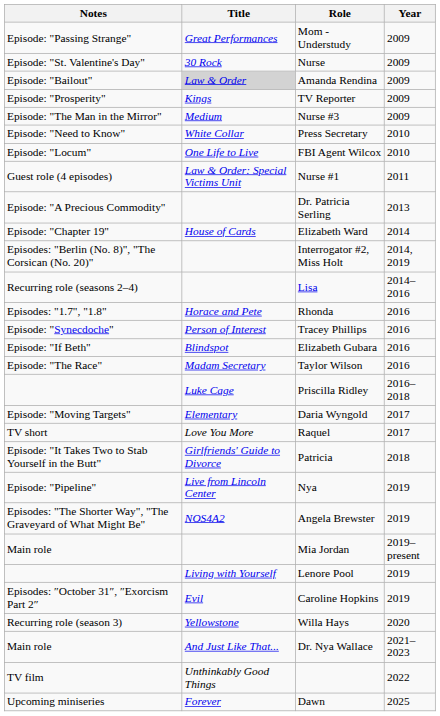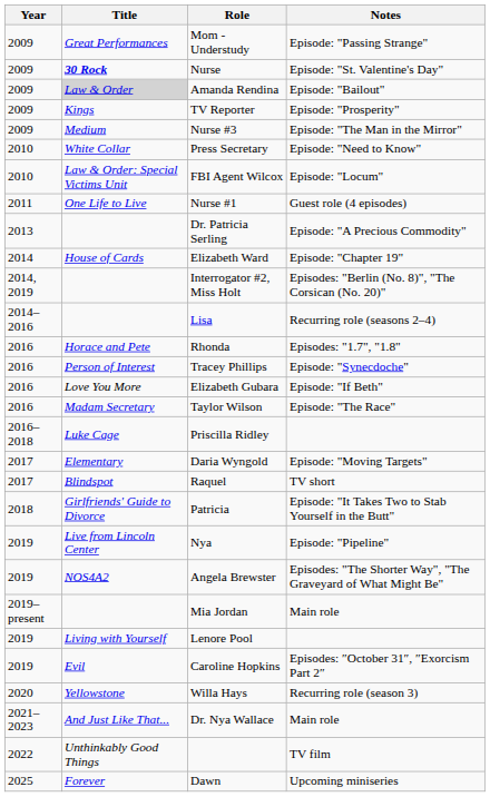 <table class="wikitable sortable">
 <tr>
-<th class="unsortable">Notes</th>
+<th>Year</th>
 <th>Title</th>
 <th>Role</th>
-<th>Year</th>
+<th class="unsortable">Notes</th>
 </tr>
 <tr>
-<td>Episode: "Passing Strange"</td>
+<td>2009</td>
 <td><em><a href='#'>Great Performances</a></em></td>
 <td>Mom - Understudy</td>
-<td>2009</td>
+<td>Episode: "Passing Strange"</td>
 </tr>
 <tr>
+<td>2009</td>
+<td><strong><em><a href='#'>30 Rock</a></em></strong></td>
+<td>Nurse</td>
 <td>Episode: "St. Valentine's Day"</td>
-<td><em><a href='#'>30 Rock</a></em></td>
-<td>Nurse</td>
-<td>2009</td>
 </tr>
 <tr>
-<td>Episode: "Bailout"</td>
+<td>2009</td>
 <td style="background: lightgrey;"><em><a href='#'>Law & Order</a></em></td>
 <td>Amanda Rendina</td>
-<td>2009</td>
+<td>Episode: "Bailout"</td>
 </tr>
 <tr>
-<td>Episode: "Prosperity"</td>
+<td>2009</td>
 <td><em><a href='#'>Kings</a></em></td>
 <td>TV Reporter</td>
-<td>2009</td>
+<td>Episode: "Prosperity"</td>
 </tr>
 <tr>
-<td>Episode: "The Man in the Mirror"</td>
+<td>2009</td>
 <td><em><a href='#'>Medium</a></em></td>
 <td>Nurse #3</td>
-<td>2009</td>
+<td>Episode: "The Man in the Mirror"</td>
 </tr>
 <tr>
-<td>Episode: "Need to Know"</td>
+<td>2010</td>
 <td><em><a href='#'>White Collar</a></em></td>
 <td>Press Secretary</td>
-<td>2010</td>
+<td>Episode: "Need to Know"</td>
 </tr>
 <tr>
+<td>2010</td>
+<td><em><a href='#'>Law & Order: Special Victims Unit</a></em></td>
+<td>FBI Agent Wilcox</td>
 <td>Episode: "Locum"</td>
-<td><em><a href='#'>One Life to Live</a></em></td>
-<td>FBI Agent Wilcox</td>
-<td>2010</td>
 </tr>
 <tr>
+<td>2011</td>
+<td><em><a href='#'>One Life to Live</a></em></td>
+<td>Nurse #1</td>
 <td>Guest role (4 episodes)</td>
-<td><em><a href='#'>Law & Order: Special Victims Unit</a></em></td>
-<td>Nurse #1</td>
-<td>2011</td>
 </tr>
 <tr>
-<td>Episode: "A Precious Commodity"</td>
+<td>2013</td>
 <td><em></em></td>
 <td>Dr. Patricia Serling</td>
-<td>2013</td>
+<td>Episode: "A Precious Commodity"</td>
 </tr>
 <tr>
-<td>Episode: "Chapter 19"</td>
+<td>2014</td>
 <td><em><a href='#'>House of Cards</a></em></td>
 <td>Elizabeth Ward</td>
-<td>2014</td>
+<td>Episode: "Chapter 19"</td>
 </tr>
 <tr>
-<td>Episodes: "Berlin (No. 8)", "The Corsican (No. 20)"</td>
+<td>2014, 2019</td>
 <td><em></em></td>
 <td>Interrogator #2, Miss Holt</td>
-<td>2014, 2019</td>
+<td>Episodes: "Berlin (No. 8)", "The Corsican (No. 20)"</td>
 </tr>
 <tr>
-<td>Recurring role (seasons 2–4)</td>
+<td>2014–2016</td>
 <td><em></em></td>
 <td><a href='#'>Lisa</a></td>
-<td>2014–2016</td>
+<td>Recurring role (seasons 2–4)</td>
 </tr>
 <tr>
-<td>Episodes: "1.7", "1.8"</td>
+<td>2016</td>
 <td><em><a href='#'>Horace and Pete</a></em></td>
 <td>Rhonda</td>
-<td>2016</td>
+<td>Episodes: "1.7", "1.8"</td>
 </tr>
 <tr>
-<td>Episode: "<a href='#'>Synecdoche</a>"</td>
+<td>2016</td>
 <td><em><a href='#'>Person of Interest</a></em></td>
 <td>Tracey Phillips</td>
-<td>2016</td>
+<td>Episode: "<a href='#'>Synecdoche</a>"</td>
 </tr>
 <tr>
+<td>2016</td>
+<td><em>Love You More</em></td>
+<td>Elizabeth Gubara</td>
 <td>Episode: "If Beth"</td>
-<td><em><a href='#'>Blindspot</a></em></td>
-<td>Elizabeth Gubara</td>
-<td>2016</td>
 </tr>
 <tr>
-<td>Episode: "The Race"</td>
+<td>2016</td>
 <td><em><a href='#'>Madam Secretary</a></em></td>
 <td>Taylor Wilson</td>
-<td>2016</td>
+<td>Episode: "The Race"</td>
 </tr>
 <tr>
-<td></td>
+<td>2016–2018</td>
 <td><em><a href='#'>Luke Cage</a></em></td>
 <td>Priscilla Ridley</td>
-<td>2016–2018</td>
+<td></td>
 </tr>
 <tr>
-<td>Episode: "Moving Targets"</td>
+<td>2017</td>
 <td><em><a href='#'>Elementary</a></em></td>
 <td>Daria Wyngold</td>
-<td>2017</td>
+<td>Episode: "Moving Targets"</td>
 </tr>
 <tr>
+<td>2017</td>
+<td><em><a href='#'>Blindspot</a></em></td>
+<td>Raquel</td>
 <td>TV short</td>
-<td><em>Love You More</em></td>
-<td>Raquel</td>
-<td>2017</td>
 </tr>
 <tr>
-<td>Episode: "It Takes Two to Stab Yourself in the Butt"</td>
+<td>2018</td>
 <td><em><a href='#'>Girlfriends' Guide to Divorce</a></em></td>
 <td>Patricia</td>
-<td>2018</td>
+<td>Episode: "It Takes Two to Stab Yourself in the Butt"</td>
 </tr>
 <tr>
-<td>Episode: "Pipeline"</td>
+<td>2019</td>
 <td><em><a href='#'>Live from Lincoln Center</a></em></td>
 <td>Nya</td>
-<td>2019</td>
+<td>Episode: "Pipeline"</td>
 </tr>
 <tr>
-<td>Episodes: "The Shorter Way", "The Graveyard of What Might Be"</td>
+<td>2019</td>
 <td><em><a href='#'>NOS4A2</a></em></td>
 <td>Angela Brewster</td>
-<td>2019</td>
+<td>Episodes: "The Shorter Way", "The Graveyard of What Might Be"</td>
 </tr>
 <tr>
-<td>Main role</td>
+<td>2019–present</td>
 <td><em></em></td>
 <td>Mia Jordan</td>
-<td>2019–present</td>
+<td>Main role</td>
 </tr>
 <tr>
-<td></td>
+<td>2019</td>
 <td><em><a href='#'>Living with Yourself</a></em></td>
 <td>Lenore Pool</td>
-<td>2019</td>
+<td></td>
 </tr>
 <tr>
-<td>Episodes: ″October 31″, ″Exorcism Part 2″</td>
+<td>2019</td>
 <td><em><a href='#'>Evil</a></em></td>
 <td>Caroline Hopkins</td>
-<td>2019</td>
+<td>Episodes: ″October 31″, ″Exorcism Part 2″</td>
 </tr>
 <tr>
-<td>Recurring role (season 3)</td>
+<td>2020</td>
 <td><em><a href='#'>Yellowstone</a></em></td>
 <td>Willa Hays</td>
-<td>2020</td>
+<td>Recurring role (season 3)</td>
 </tr>
 <tr>
-<td>Main role</td>
+<td>2021–2023</td>
 <td><em><a href='#'>And Just Like That...</a></em></td>
 <td>Dr. Nya Wallace</td>
-<td>2021–2023</td>
+<td>Main role</td>
 </tr>
 <tr>
-<td>TV film</td>
+<td>2022</td>
 <td><em>Unthinkably Good Things</em></td>
 <td></td>
-<td>2022</td>
+<td>TV film</td>
 </tr>
 <tr>
-<td>Upcoming miniseries</td>
+<td>2025</td>
 <td><em><a href='#'>Forever</a></em></td>
 <td>Dawn</td>
-<td>2025</td>
+<td>Upcoming miniseries</td>
 </tr>
 </table>
